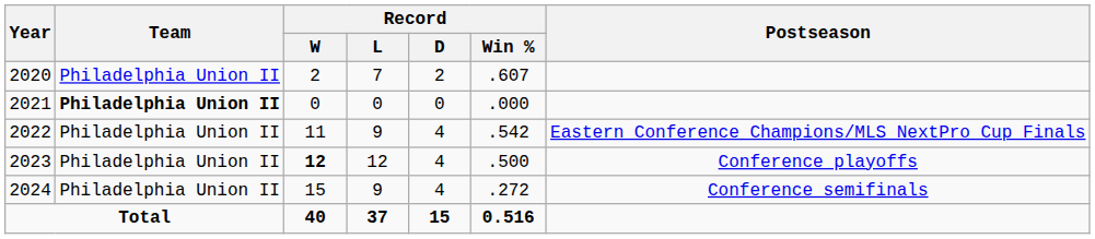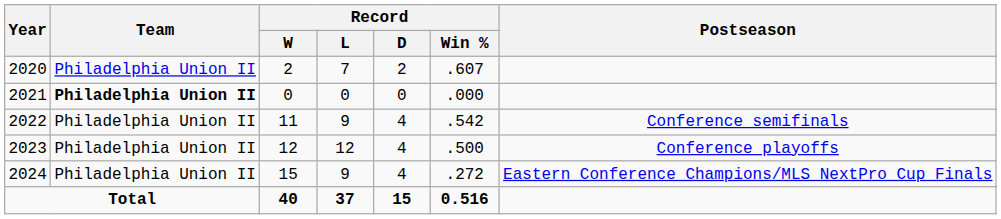 <table class="wikitable" style="text-align: center">
 <tr>
 <th rowspan=2!>Year</th>
 <th rowspan=2!>Team</th>
 <th colspan=4>Record</th>
 <th rowspan=2!>Postseason</th>
 </tr>
 <tr>
 <th width=40>W</th>
 <th width=40>L</th>
 <th width=40>D</th>
 <th width=50>Win %</th>
 </tr>
 <tr>
 <td>2020</td>
 <td><a href='#'>Philadelphia Union II</a></td>
 <td>2</td>
 <td>7</td>
 <td>2</td>
 <td>.607</td>
 <td></td>
 </tr>
 <tr>
 <td>2021</td>
 <td><strong>Philadelphia Union II</strong></td>
 <td>0</td>
 <td>0</td>
 <td>0</td>
 <td>.000</td>
 <td></td>
 </tr>
 <tr>
 <td>2022</td>
 <td>Philadelphia Union II</td>
 <td>11</td>
 <td>9</td>
 <td>4</td>
 <td>.542</td>
-<td><a href='#'>Eastern Conference Champions/MLS NextPro Cup Finals</a></td>
+<td><a href='#'>Conference semifinals</a></td>
 </tr>
 <tr>
 <td>2023</td>
 <td>Philadelphia Union II</td>
-<td><strong>12</strong></td>
+<td>12</td>
 <td>12</td>
 <td>4</td>
 <td>.500</td>
 <td><a href='#'>Conference playoffs</a></td>
 </tr>
 <tr>
 <td>2024</td>
 <td>Philadelphia Union II</td>
 <td>15</td>
 <td>9</td>
 <td>4</td>
 <td>.272</td>
-<td><a href='#'>Conference semifinals</a></td>
+<td><a href='#'>Eastern Conference Champions/MLS NextPro Cup Finals</a></td>
 </tr>
 <tr>
 <td colspan=2><strong>Total</strong></td>
 <td><strong>40</strong></td>
 <td><strong>37</strong></td>
 <td><strong>15</strong></td>
 <td><strong>0.516</strong></td>
 <td></td>
 </tr>
 </table>
